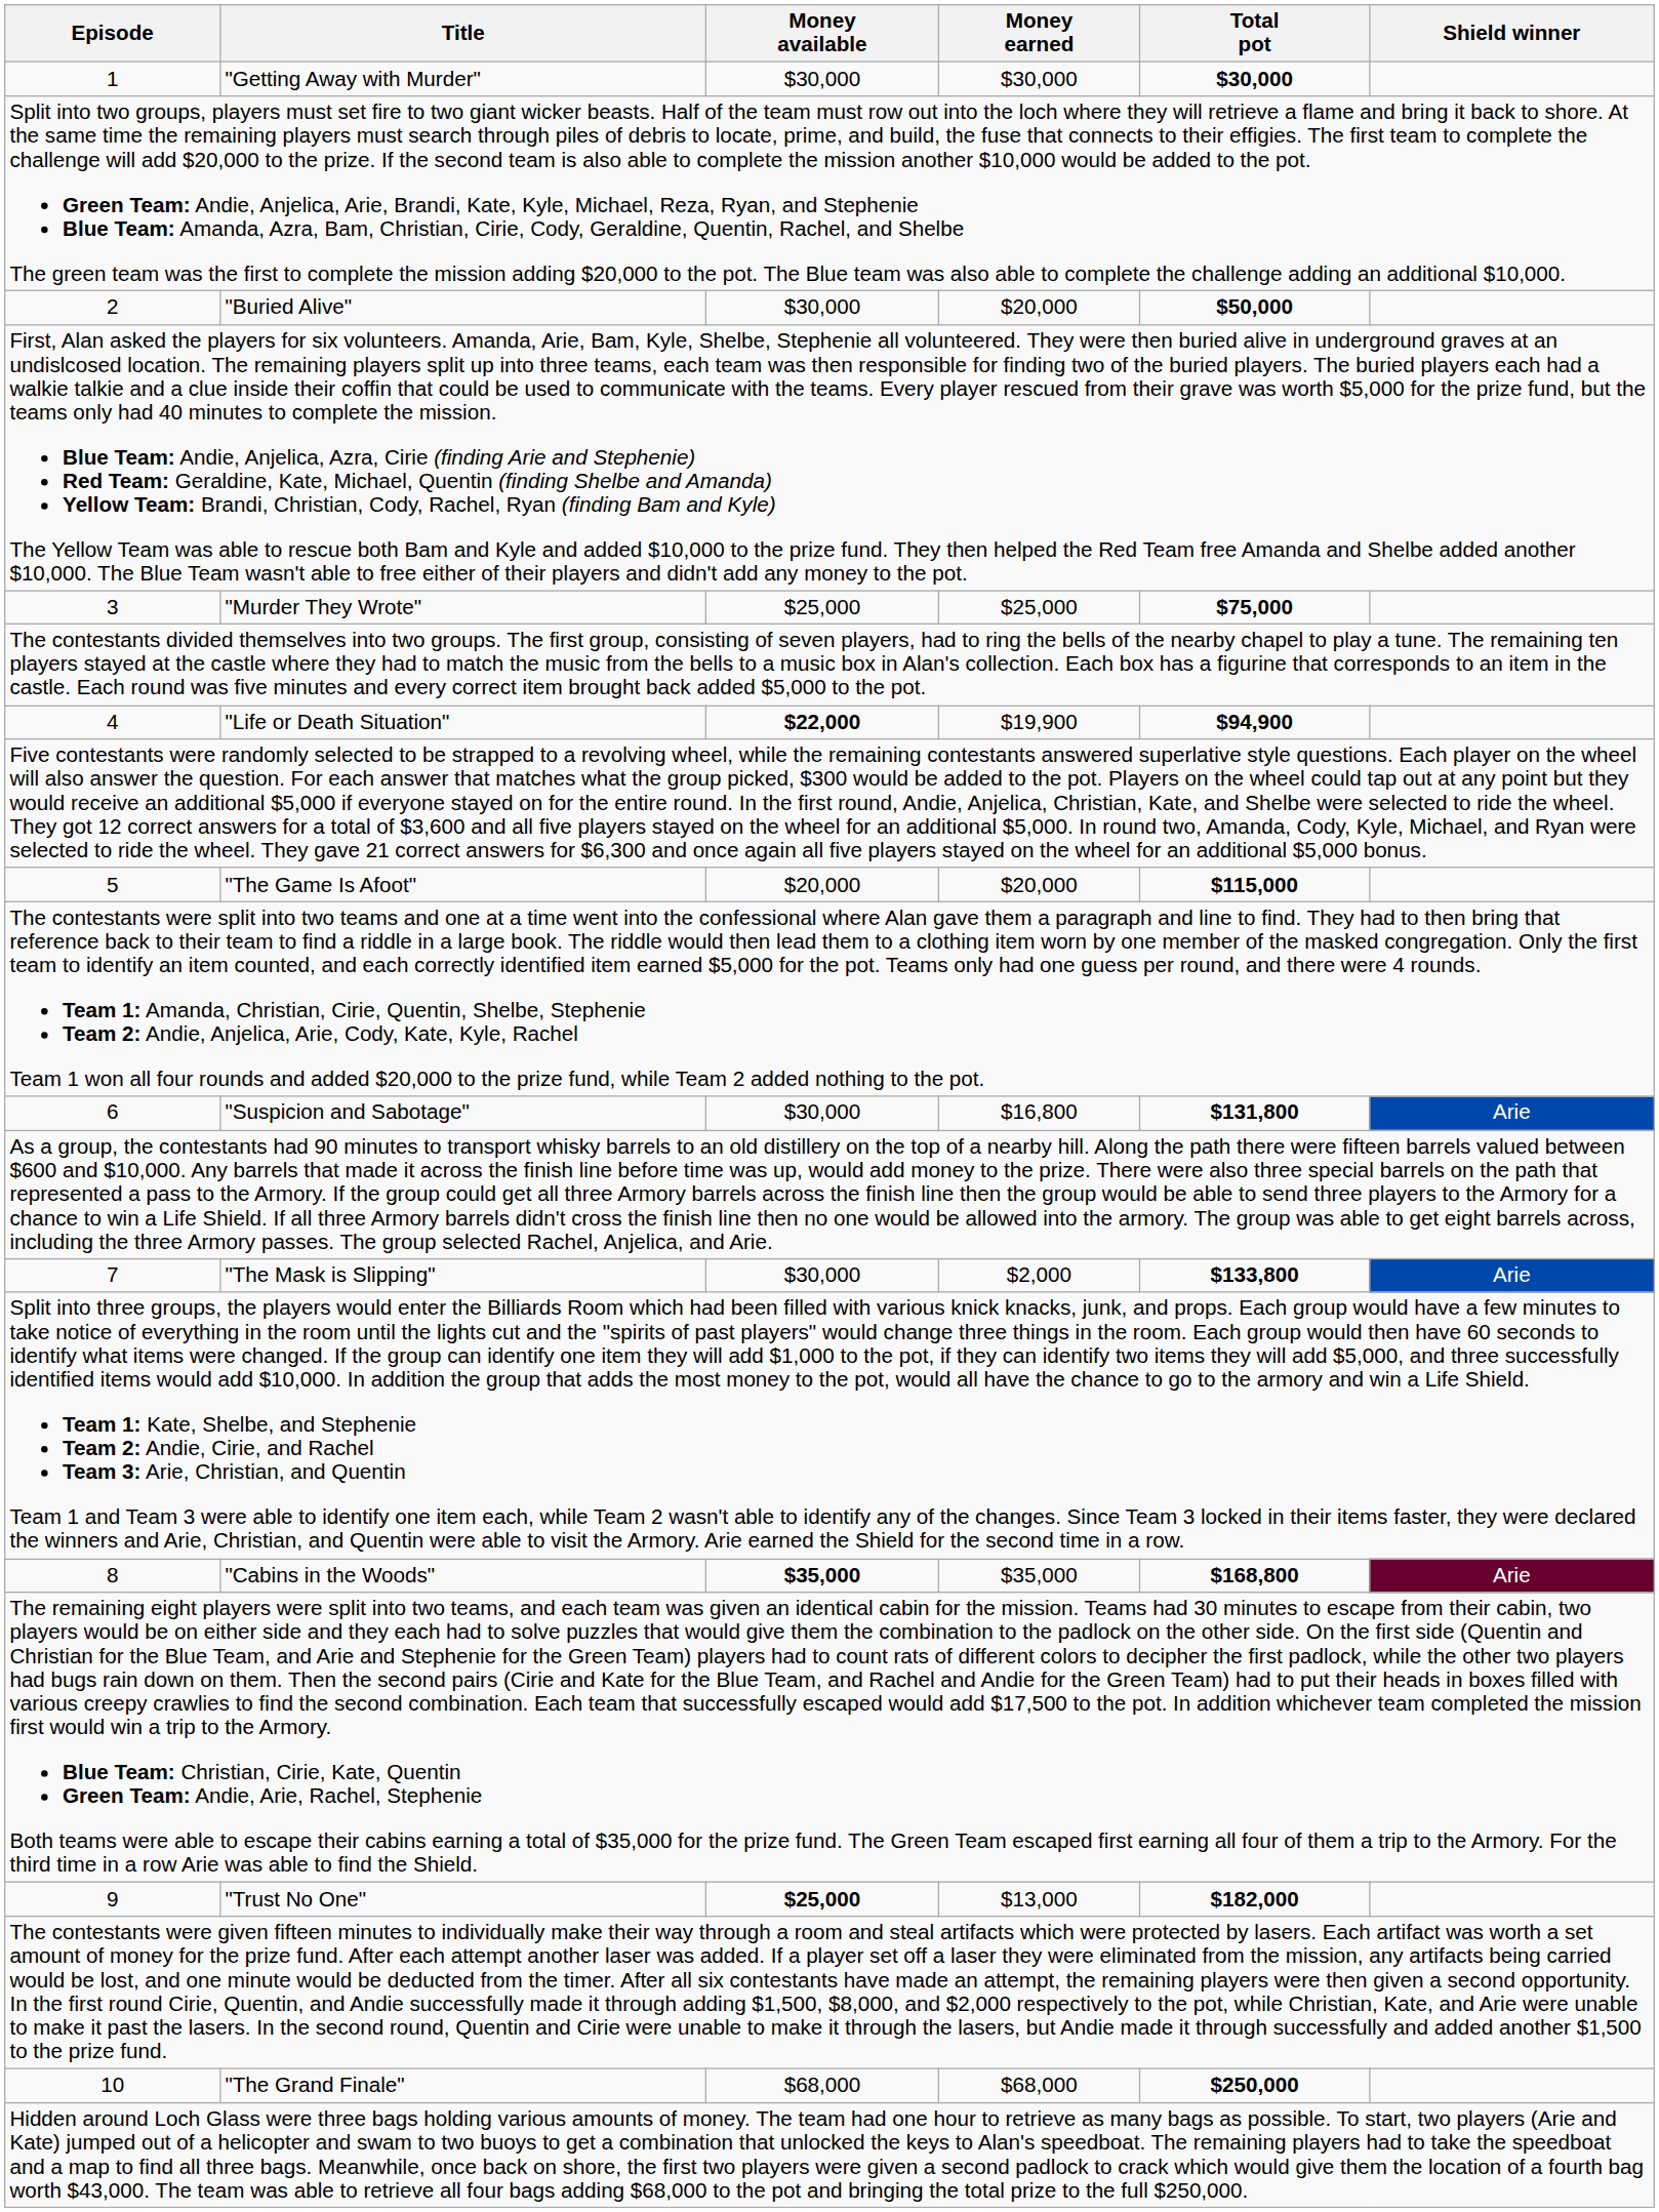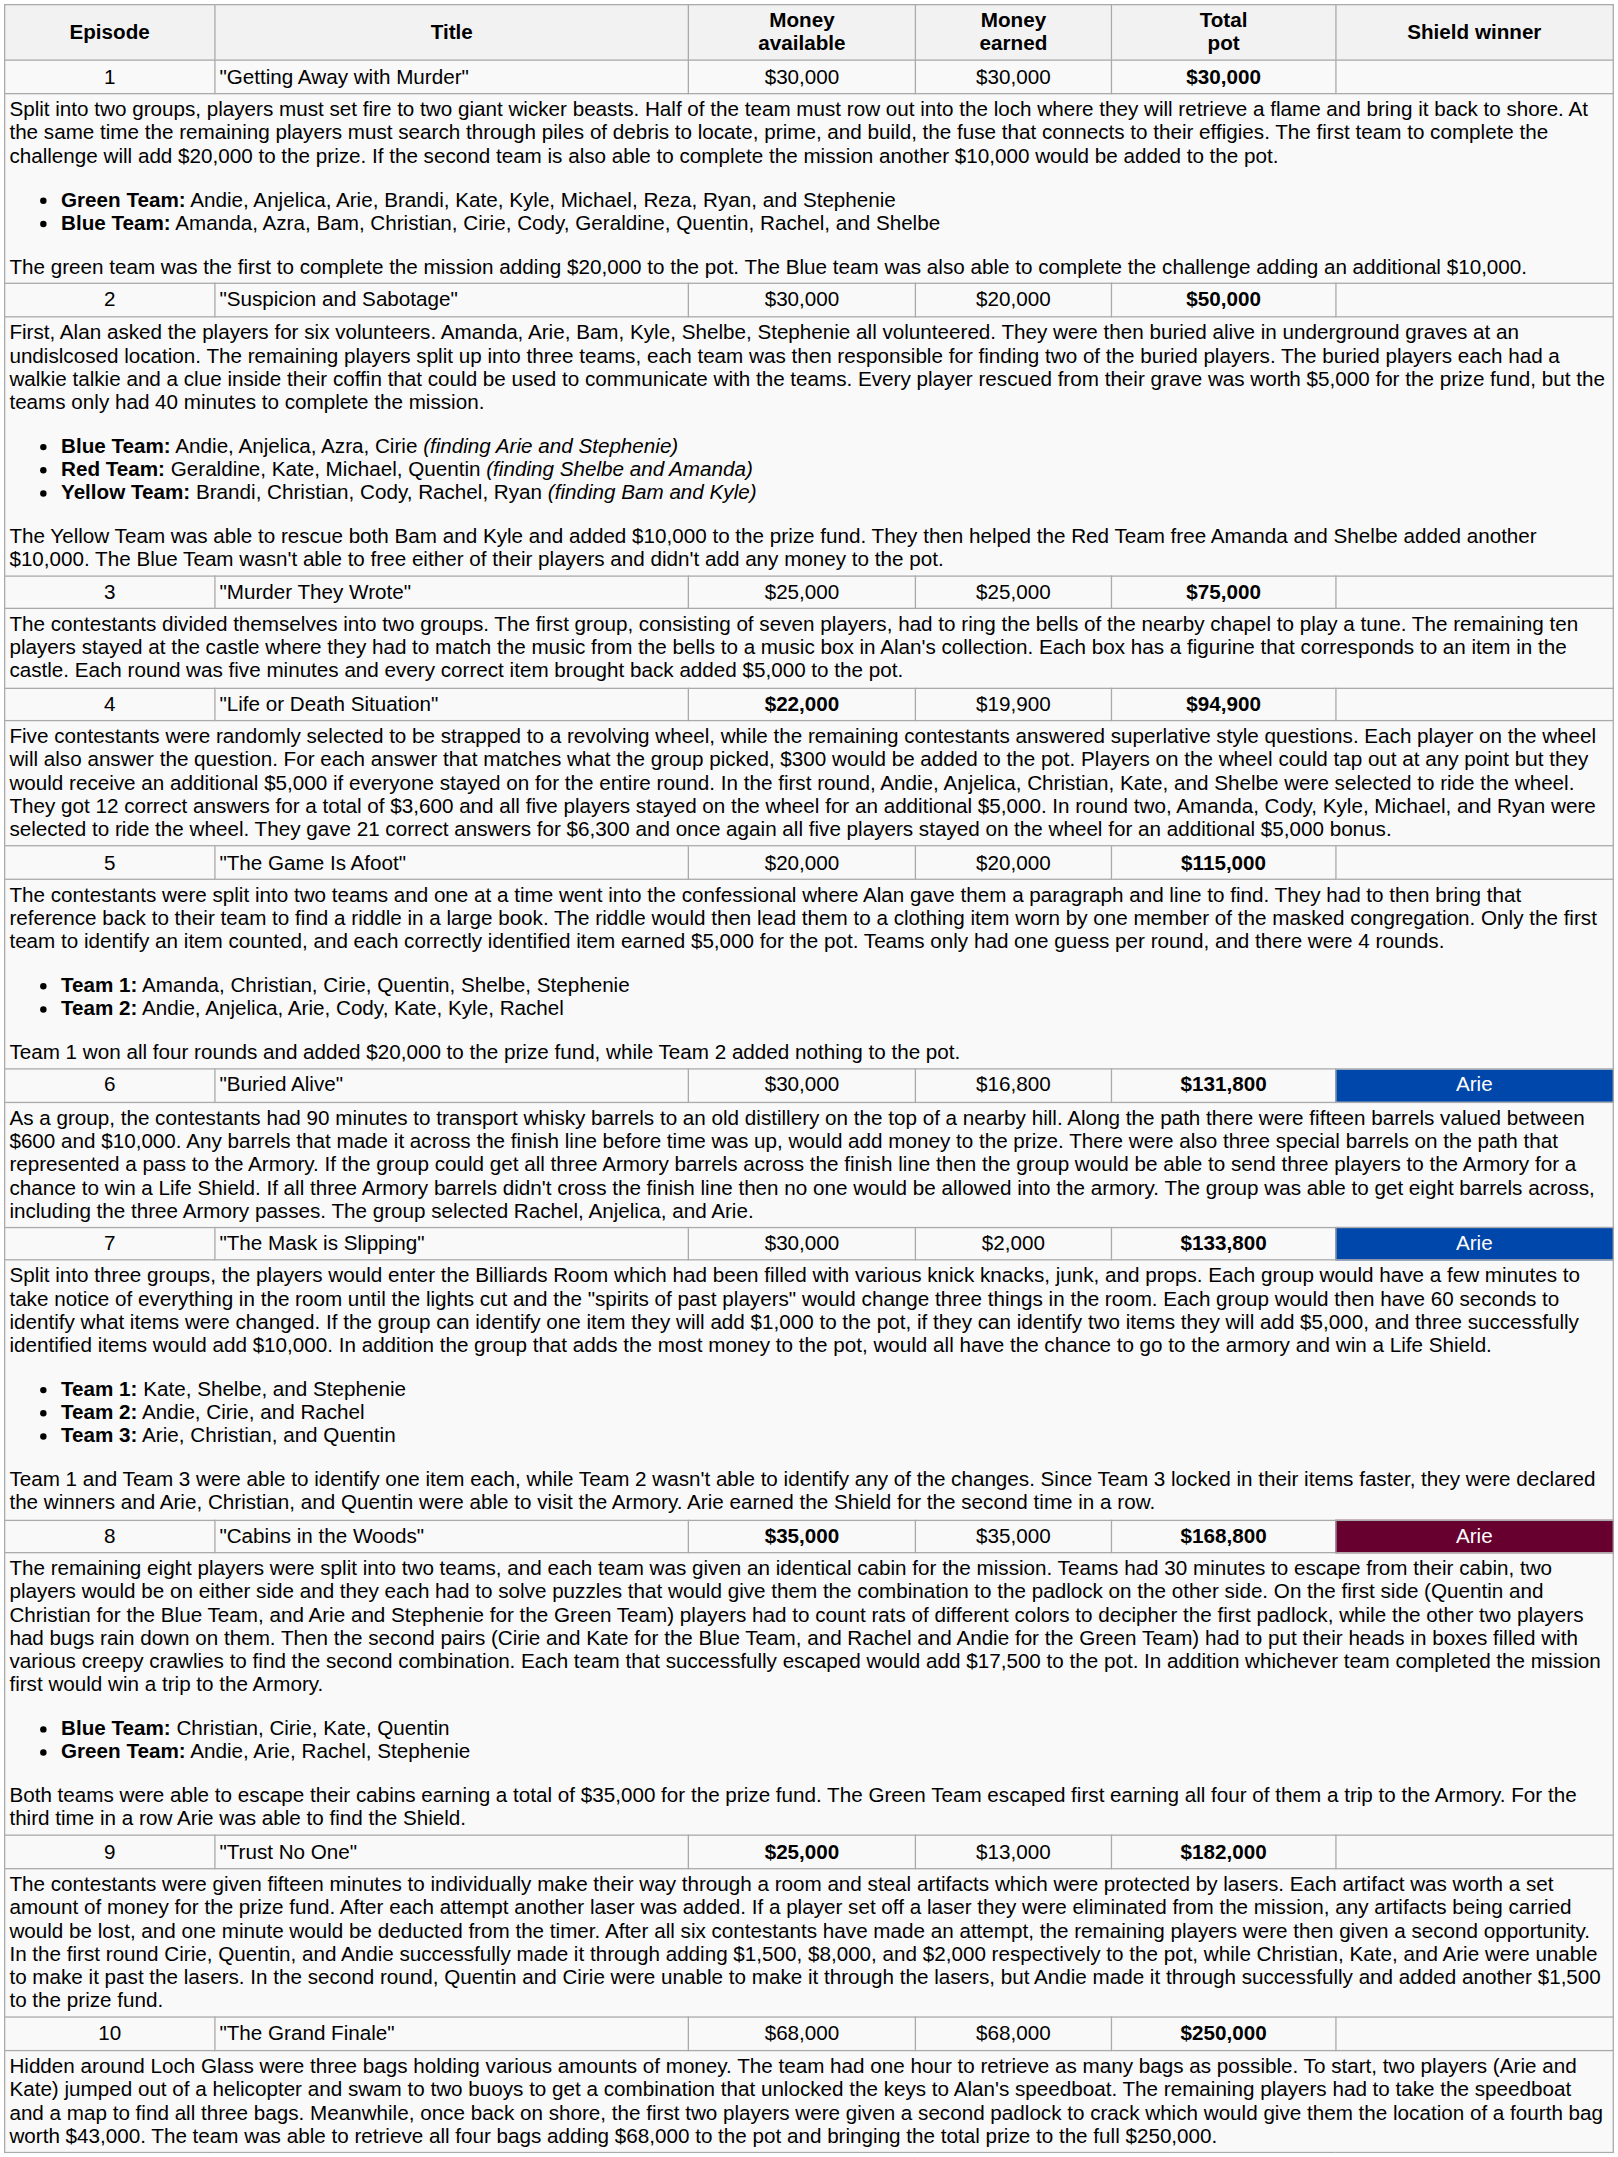 <table class="wikitable">
 <tr>
 <th>Episode</th>
 <th>Title</th>
 <th>Money<br>available</th>
 <th>Money<br>earned</th>
 <th>Total<br>pot</th>
 <th>Shield winner</th>
 </tr>
 <tr>
 <td align="center">1</td>
 <td>"Getting Away with Murder"</td>
 <td align="center">$30,000</td>
 <td align="center">$30,000</td>
 <td align="center"><strong>$30,000</strong></td>
 <td></td>
 </tr>
 <tr>
 <td colspan="6">Split into two groups, players must set fire to two giant wicker beasts. Half of the team must row out into the loch where they will retrieve a flame and bring it back to shore. At the same time the remaining players must search through piles of debris to locate, prime, and build, the fuse that connects to their effigies. The first team to complete the challenge will add $20,000 to the prize. If the second team is also able to complete the mission another $10,000 would be added to the pot.<br><ul><li><strong>Green Team:</strong> Andie, Anjelica, Arie, Brandi, Kate, Kyle, Michael, Reza, Ryan, and Stephenie</li><li><strong>Blue Team:</strong> Amanda, Azra, Bam, Christian, Cirie, Cody, Geraldine, Quentin, Rachel, and Shelbe</li></ul>The green team was the first to complete the mission adding $20,000 to the pot. The Blue team was also able to complete the challenge adding an additional $10,000.</td>
 </tr>
 <tr>
 <td align="center">2</td>
-<td>"Buried Alive"</td>
+<td>"Suspicion and Sabotage"</td>
 <td align="center">$30,000</td>
 <td align="center">$20,000</td>
 <td align="center"><strong>$50,000</strong></td>
 <td></td>
 </tr>
 <tr>
 <td colspan="6">First, Alan asked the players for six volunteers. Amanda, Arie, Bam, Kyle, Shelbe, Stephenie all volunteered. They were then buried alive in underground graves at an undislcosed location. The remaining players split up into three teams, each team was then responsible for finding two of the buried players. The buried players each had a walkie talkie and a clue inside their coffin that could be used to communicate with the teams. Every player rescued from their grave was worth $5,000 for the prize fund, but the teams only had 40 minutes to complete the mission.<br><ul><li><strong>Blue Team:</strong> Andie, Anjelica, Azra, Cirie <em>(finding Arie and Stephenie)</em></li><li><strong>Red Team:</strong> Geraldine, Kate, Michael, Quentin <em>(finding Shelbe and Amanda)</em></li><li><strong>Yellow Team:</strong> Brandi, Christian, Cody, Rachel, Ryan <em>(finding Bam and Kyle)</em></li></ul>The Yellow Team was able to rescue both Bam and Kyle and added $10,000 to the prize fund. They then helped the Red Team free Amanda and Shelbe added another $10,000. The Blue Team wasn't able to free either of their players and didn't add any money to the pot.</td>
 </tr>
 <tr>
 <td align="center">3</td>
 <td>"Murder They Wrote"</td>
 <td align="center">$25,000</td>
 <td align="center">$25,000</td>
 <td align="center"><strong>$75,000</strong></td>
 <td></td>
 </tr>
 <tr>
 <td colspan="6">The contestants divided themselves into two groups. The first group, consisting of seven players, had to ring the bells of the nearby chapel to play a tune. The remaining ten players stayed at the castle where they had to match the music from the bells to a music box in Alan's collection. Each box has a figurine that corresponds to an item in the castle. Each round was five minutes and every correct item brought back added $5,000 to the pot.</td>
 </tr>
 <tr>
 <td align="center">4</td>
 <td>"Life or Death Situation"</td>
 <td align="center"><strong>$22,000</strong></td>
 <td align="center">$19,900</td>
 <td align="center"><strong>$94,900</strong></td>
 <td></td>
 </tr>
 <tr>
 <td colspan="6">Five contestants were randomly selected to be strapped to a revolving wheel, while the remaining contestants answered superlative style questions. Each player on the wheel will also answer the question. For each answer that matches what the group picked, $300 would be added to the pot. Players on the wheel could tap out at any point but they would receive an additional $5,000 if everyone stayed on for the entire round. In the first round, Andie, Anjelica, Christian, Kate, and Shelbe were selected to ride the wheel. They got 12 correct answers for a total of $3,600 and all five players stayed on the wheel for an additional $5,000. In round two, Amanda, Cody, Kyle, Michael, and Ryan were selected to ride the wheel. They gave 21 correct answers for $6,300 and once again all five players stayed on the wheel for an additional $5,000 bonus.</td>
 </tr>
 <tr>
 <td align="center">5</td>
 <td>"The Game Is Afoot"</td>
 <td align="center">$20,000</td>
 <td align="center">$20,000</td>
 <td align="center"><strong>$115,000</strong></td>
 <td></td>
 </tr>
 <tr>
 <td colspan="6">The contestants were split into two teams and one at a time went into the confessional where Alan gave them a paragraph and line to find. They had to then bring that reference back to their team to find a riddle in a large book. The riddle would then lead them to a clothing item worn by one member of the masked congregation. Only the first team to identify an item counted, and each correctly identified item earned $5,000 for the pot. Teams only had one guess per round, and there were 4 rounds.<br><ul><li><strong>Team 1:</strong> Amanda, Christian, Cirie, Quentin, Shelbe, Stephenie</li><li><strong>Team 2:</strong> Andie, Anjelica, Arie, Cody, Kate, Kyle, Rachel</li></ul>Team 1 won all four rounds and added $20,000 to the prize fund, while Team 2 added nothing to the pot.</td>
 </tr>
 <tr>
 <td align="center">6</td>
-<td>"Suspicion and Sabotage"</td>
+<td>"Buried Alive"</td>
 <td align="center">$30,000</td>
 <td align="center">$16,800</td>
 <td align="center"><strong>$131,800</strong></td>
 <td bgcolor="#0047AB" align="center" style="color:#FFFFFF;">Arie</td>
 </tr>
 <tr>
 <td colspan="6">As a group, the contestants had 90 minutes to transport whisky barrels to an old distillery on the top of a nearby hill. Along the path there were fifteen barrels valued between $600 and $10,000. Any barrels that made it across the finish line before time was up, would add money to the prize. There were also three special barrels on the path that represented a pass to the Armory. If the group could get all three Armory barrels across the finish line then the group would be able to send three players to the Armory for a chance to win a Life Shield. If all three Armory barrels didn't cross the finish line then no one would be allowed into the armory. The group was able to get eight barrels across, including the three Armory passes. The group selected Rachel, Anjelica, and Arie.</td>
 </tr>
 <tr>
 <td align="center">7</td>
 <td>"The Mask is Slipping"</td>
 <td align="center">$30,000</td>
 <td align="center">$2,000</td>
 <td align="center"><strong>$133,800</strong></td>
 <td bgcolor="#0047AB" align="center" style="color:#FFFFFF;">Arie</td>
 </tr>
 <tr>
 <td colspan="6">Split into three groups, the players would enter the Billiards Room which had been filled with various knick knacks, junk, and props. Each group would have a few minutes to take notice of everything in the room until the lights cut and the "spirits of past players" would change three things in the room. Each group would then have 60 seconds to identify what items were changed. If the group can identify one item they will add $1,000 to the pot, if they can identify two items they will add $5,000, and three successfully identified items would add $10,000. In addition the group that adds the most money to the pot, would all have the chance to go to the armory and win a Life Shield.<br><ul><li><strong>Team 1:</strong> Kate, Shelbe, and Stephenie</li><li><strong>Team 2:</strong> Andie, Cirie, and Rachel</li><li><strong>Team 3:</strong> Arie, Christian, and Quentin</li></ul>Team 1 and Team 3 were able to identify one item each, while Team 2 wasn't able to identify any of the changes. Since Team 3 locked in their items faster, they were declared the winners and Arie, Christian, and Quentin were able to visit the Armory. Arie earned the Shield for the second time in a row.</td>
 </tr>
 <tr>
 <td align="center">8</td>
 <td>"Cabins in the Woods"</td>
 <td align="center"><strong>$35,000</strong></td>
 <td align="center">$35,000</td>
 <td align="center"><strong>$168,800</strong></td>
 <td bgcolor="#67002f" align="center" style="color:#FFFFFF;">Arie</td>
 </tr>
 <tr>
 <td colspan="6">The remaining eight players were split into two teams, and each team was given an identical cabin for the mission. Teams had 30 minutes to escape from their cabin, two players would be on either side and they each had to solve puzzles that would give them the combination to the padlock on the other side. On the first side (Quentin and Christian for the Blue Team, and Arie and Stephenie for the Green Team) players had to count rats of different colors to decipher the first padlock, while the other two players had bugs rain down on them. Then the second pairs (Cirie and Kate for the Blue Team, and Rachel and Andie for the Green Team) had to put their heads in boxes filled with various creepy crawlies to find the second combination. Each team that successfully escaped would add $17,500 to the pot. In addition whichever team completed the mission first would win a trip to the Armory.<br><ul><li><strong>Blue Team:</strong> Christian, Cirie, Kate, Quentin</li><li><strong>Green Team:</strong> Andie, Arie, Rachel, Stephenie</li></ul>Both teams were able to escape their cabins earning a total of $35,000 for the prize fund. The Green Team escaped first earning all four of them a trip to the Armory. For the third time in a row Arie was able to find the Shield.</td>
 </tr>
 <tr>
 <td align="center">9</td>
 <td>"Trust No One"</td>
 <td align="center"><strong>$25,000</strong></td>
 <td align="center">$13,000</td>
 <td align="center"><strong>$182,000</strong></td>
 <td></td>
 </tr>
 <tr>
 <td colspan="6">The contestants were given fifteen minutes to individually make their way through a room and steal artifacts which were protected by lasers. Each artifact was worth a set amount of money for the prize fund. After each attempt another laser was added. If a player set off a laser they were eliminated from the mission, any artifacts being carried would be lost, and one minute would be deducted from the timer. After all six contestants have made an attempt, the remaining players were then given a second opportunity. In the first round Cirie, Quentin, and Andie successfully made it through adding $1,500, $8,000, and $2,000 respectively to the pot, while Christian, Kate, and Arie were unable to make it past the lasers. In the second round, Quentin and Cirie were unable to make it through the lasers, but Andie made it through successfully and added another $1,500 to the prize fund.</td>
 </tr>
 <tr>
 <td align="center">10</td>
 <td>"The Grand Finale"</td>
 <td align="center">$68,000</td>
 <td align="center">$68,000</td>
 <td align="center"><strong>$250,000</strong></td>
 <td></td>
 </tr>
 <tr>
 <td colspan="6">Hidden around Loch Glass were three bags holding various amounts of money. The team had one hour to retrieve as many bags as possible. To start, two players (Arie and Kate) jumped out of a helicopter and swam to two buoys to get a combination that unlocked the keys to Alan's speedboat. The remaining players had to take the speedboat and a map to find all three bags. Meanwhile, once back on shore, the first two players were given a second padlock to crack which would give them the location of a fourth bag worth $43,000. The team was able to retrieve all four bags adding $68,000 to the pot and bringing the total prize to the full $250,000.</td>
 </tr>
 </table>
